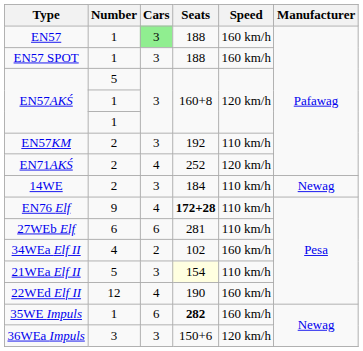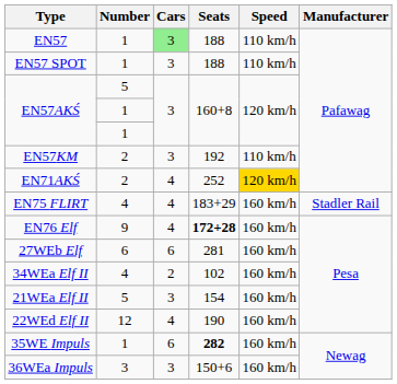 <table class="wikitable sortable" style="text-align:center; font-size:90%;">
 <tr>
 <th>Type</th>
 <th>Number</th>
 <th>Cars</th>
 <th>Seats</th>
 <th>Speed</th>
 <th>Manufacturer</th>
 </tr>
 <tr>
 <td><a href='#'>EN57</a></td>
 <td>1</td>
 <td style="background: lightgreen;">3</td>
 <td>188</td>
-<td>160 km/h</td>
+<td>110 km/h</td>
 <td rowspan="7"><a href='#'>Pafawag</a></td>
 </tr>
 <tr>
 <td><a href='#'>EN57 SPOT</a></td>
 <td>1</td>
 <td>3</td>
 <td>188</td>
-<td>160 km/h</td>
+<td>110 km/h</td>
 </tr>
 <tr>
 <td rowspan="3"><a href='#'>EN57<em>AKŚ</em></a></td>
 <td>5</td>
 <td rowspan="3">3</td>
 <td rowspan="3">160+8</td>
 <td rowspan="3">120 km/h</td>
 </tr>
 <tr>
 <td>1</td>
 </tr>
 <tr>
 <td>1</td>
 </tr>
 <tr>
 <td><a href='#'>EN57<em>KM</em></a></td>
 <td>2</td>
 <td>3</td>
 <td>192</td>
 <td>110 km/h</td>
 </tr>
 <tr>
 <td><a href='#'>EN71<em>AKŚ</em></a></td>
 <td>2</td>
 <td>4</td>
 <td>252</td>
-<td>120 km/h</td>
+<td style="background: gold;">120 km/h</td>
 </tr>
 <tr>
-<td><a href='#'>14WE</a></td>
-<td>2</td>
-<td>3</td>
-<td>184</td>
-<td>110 km/h</td>
-<td><a href='#'>Newag</a></td>
+<td><a href='#'>EN75 <em>FLIRT</em></a></td>
+<td>4</td>
+<td>4</td>
+<td>183+29</td>
+<td>160 km/h</td>
+<td><a href='#'>Stadler Rail</a></td>
 </tr>
 <tr>
 <td><a href='#'>EN76 <em>Elf</em></a></td>
 <td>9</td>
 <td>4</td>
 <td><strong>172+28</strong></td>
-<td>110 km/h</td>
+<td>160 km/h</td>
 <td rowspan="5"><a href='#'>Pesa</a></td>
 </tr>
 <tr>
 <td><a href='#'>27WEb <em>Elf</em></a></td>
 <td>6</td>
 <td>6</td>
 <td>281</td>
-<td>110 km/h</td>
+<td>160 km/h</td>
 </tr>
 <tr>
 <td><a href='#'>34WEa <em>Elf II</em></a></td>
 <td>4</td>
 <td>2</td>
 <td>102</td>
 <td>160 km/h</td>
 </tr>
 <tr>
 <td><a href='#'>21WEa <em>Elf II</em></a></td>
 <td>5</td>
 <td>3</td>
-<td style="background: lightyellow;">154</td>
-<td>110 km/h</td>
+<td>154</td>
+<td>160 km/h</td>
 </tr>
 <tr>
 <td><a href='#'>22WEd <em>Elf II</em></a></td>
 <td>12</td>
 <td>4</td>
 <td>190</td>
 <td>160 km/h</td>
 </tr>
 <tr>
 <td><a href='#'>35WE <em>Impuls</em></a></td>
 <td>1</td>
 <td>6</td>
 <td><strong>282</strong></td>
 <td>160 km/h</td>
 <td rowspan="2"><a href='#'>Newag</a></td>
 </tr>
 <tr>
 <td><a href='#'>36WEa <em>Impuls</em></a></td>
 <td>3</td>
 <td>3</td>
 <td>150+6</td>
-<td>120 km/h</td>
+<td>160 km/h</td>
 </tr>
 </table>
